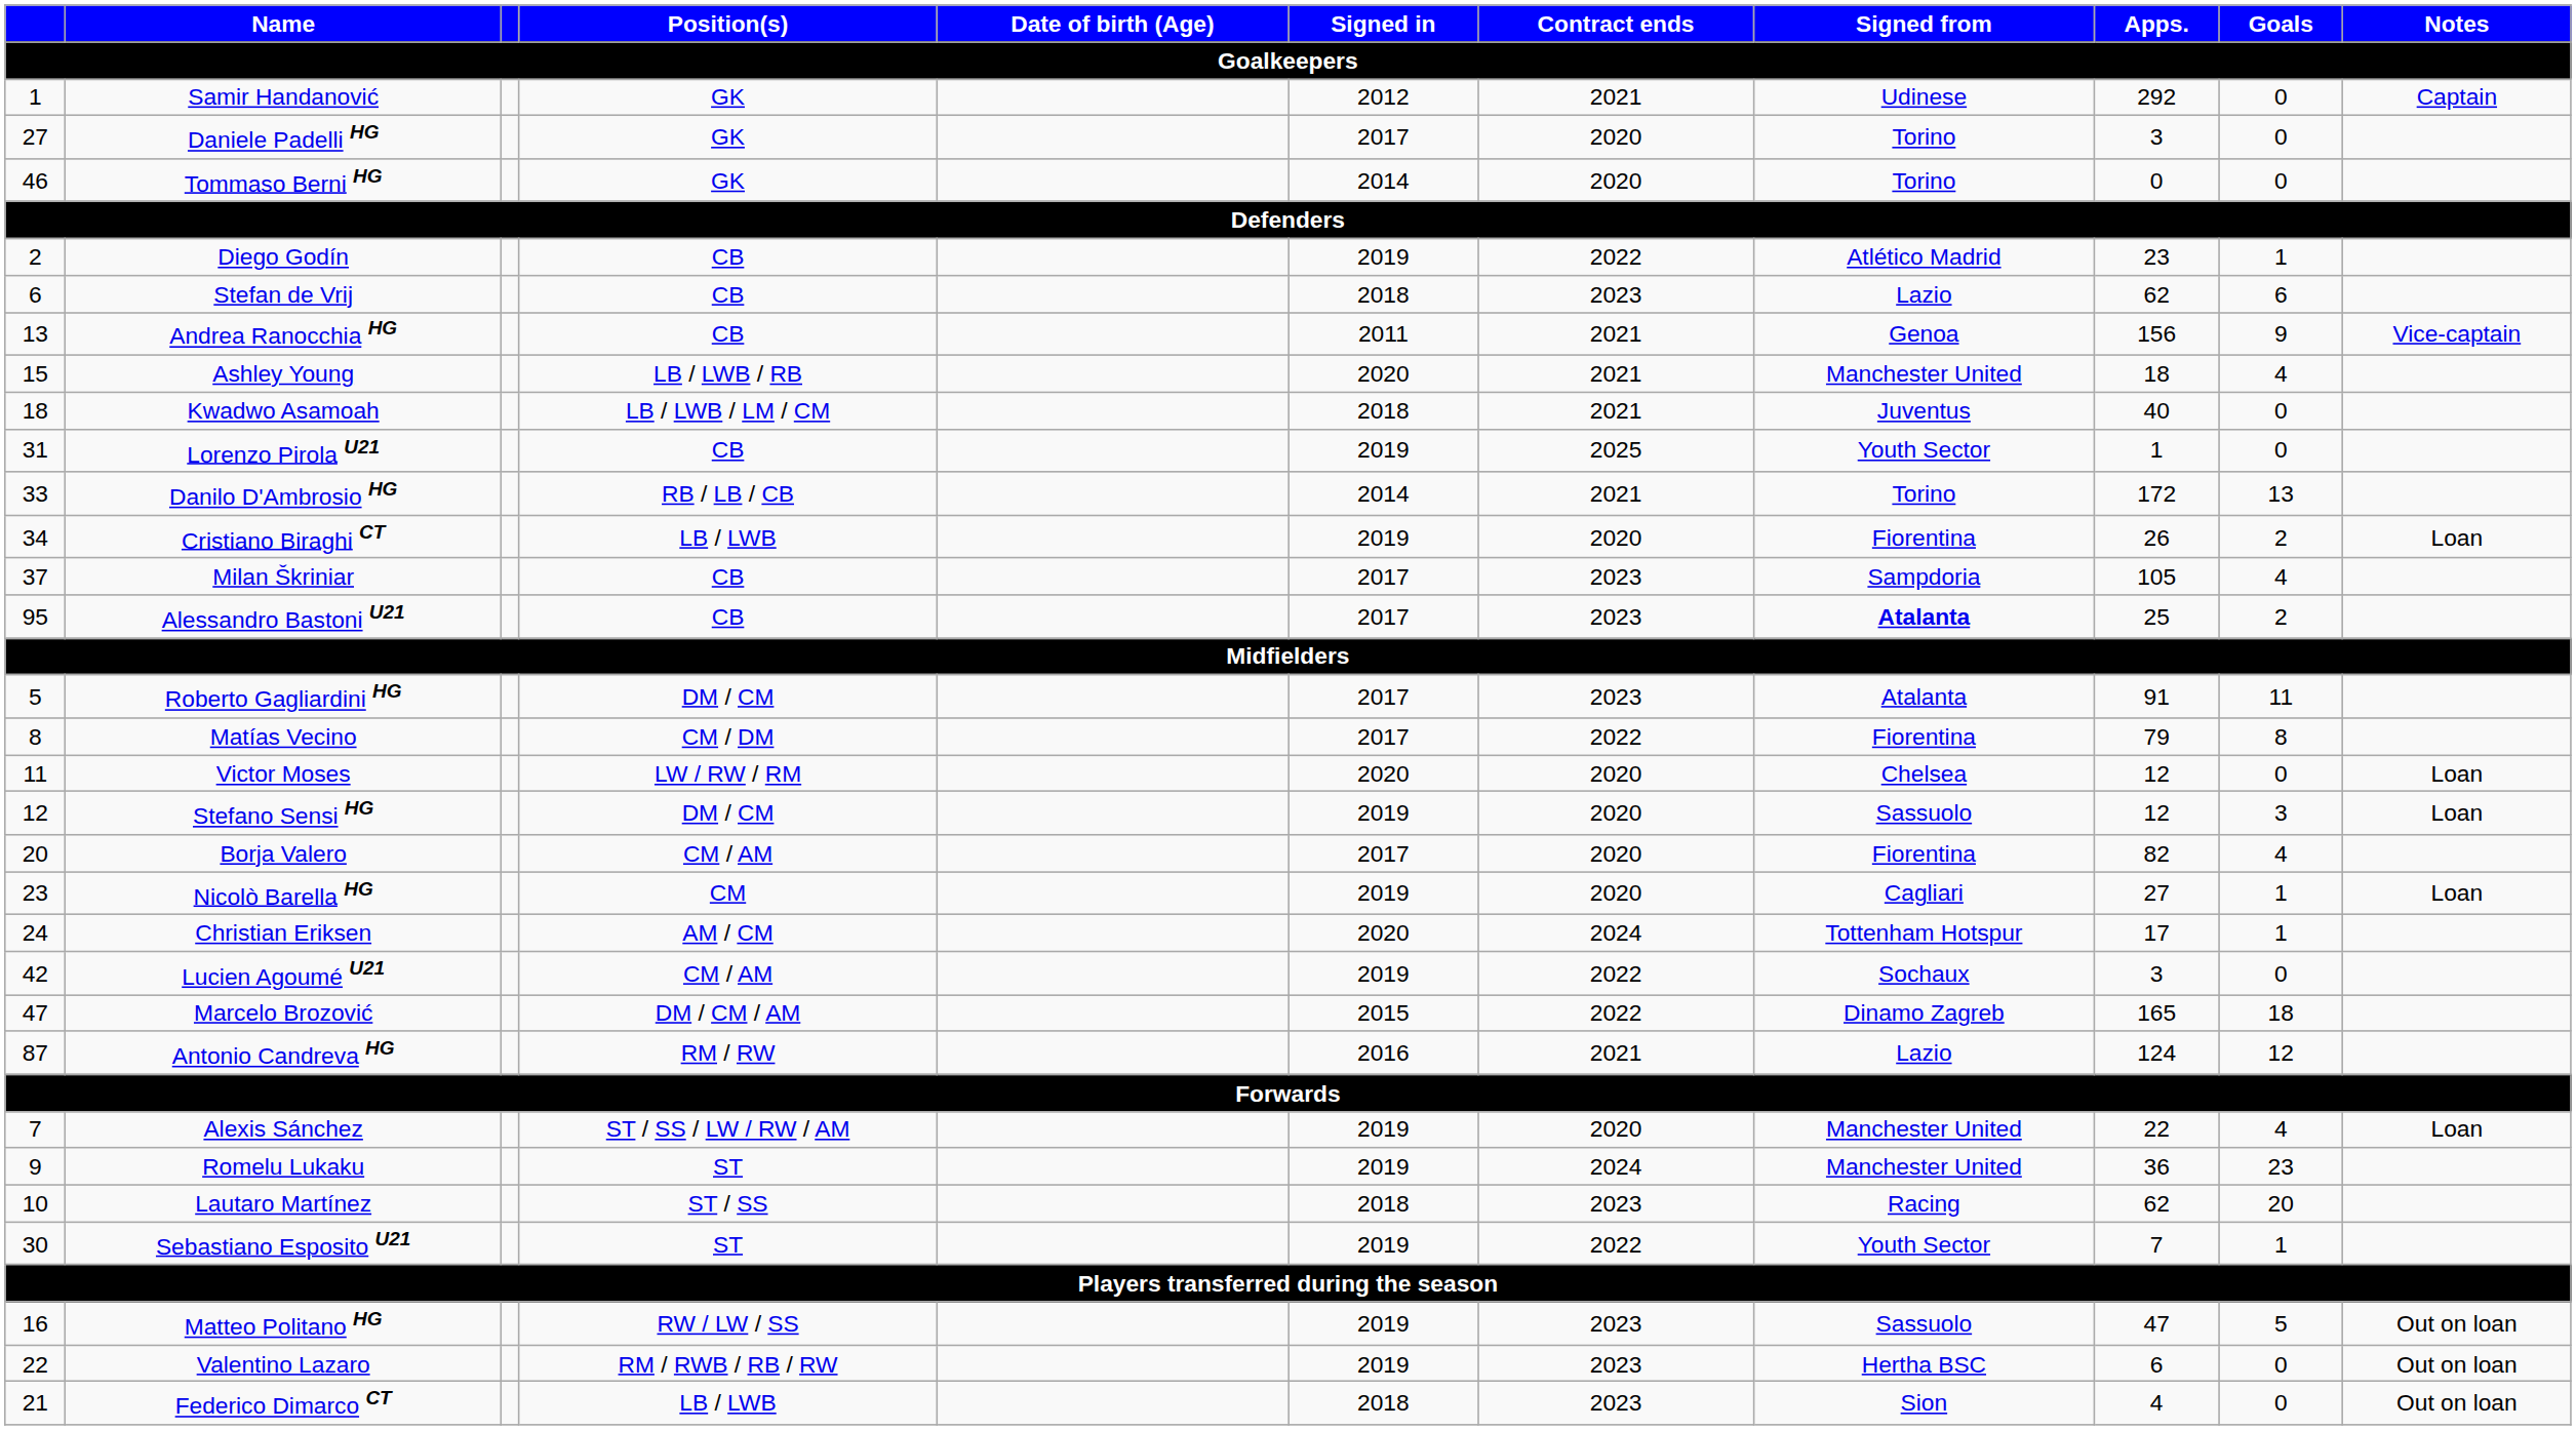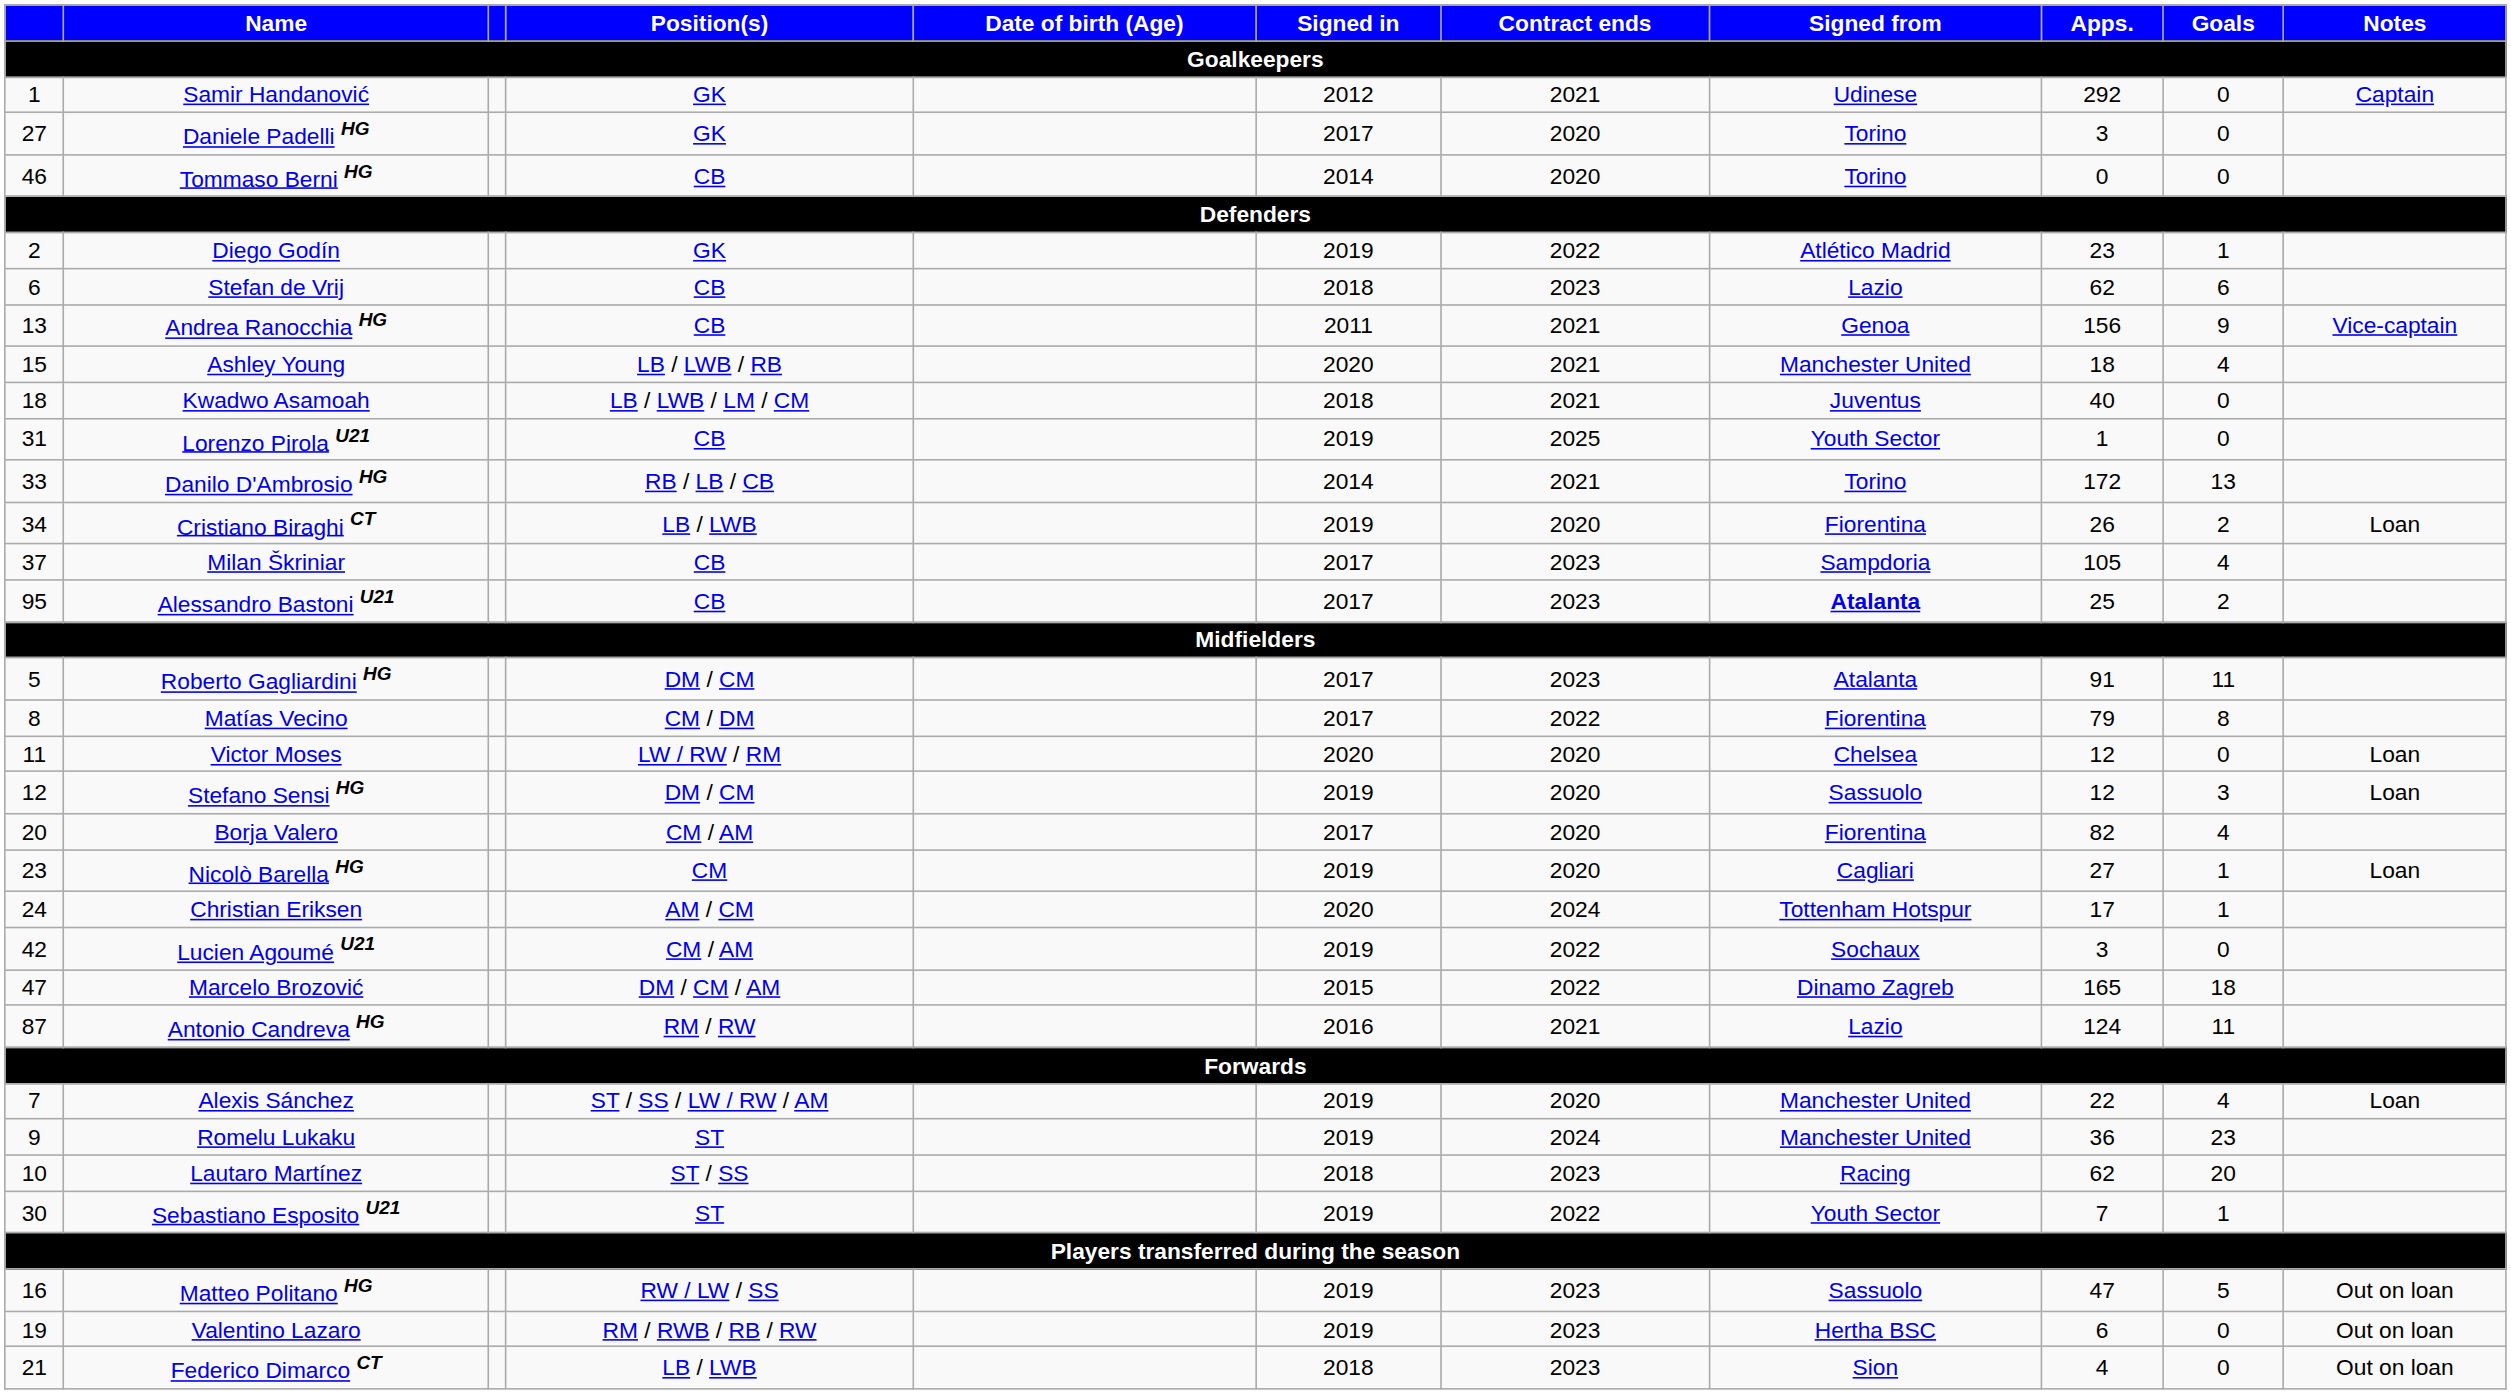 <table class="wikitable" style="text-align:center; font-size:90%; width:100%">
 <tr>
 <th style="background:#0000FF; color:white; text-align:center;"></th>
 <th style="background:#0000FF; color:white; text-align:center;">Name</th>
 <th style="background:#0000FF; color:white; text-align:center;"></th>
 <th style="background:#0000FF; color:white; text-align:center;">Position(s)</th>
 <th style="background:#0000FF; color:white; text-align:center;">Date of birth (Age)</th>
 <th style="background:#0000FF; color:white; text-align:center;">Signed in</th>
 <th style="background:#0000FF; color:white; text-align:center;">Contract ends</th>
 <th style="background:#0000FF; color:white; text-align:center;">Signed from</th>
 <th style="background:#0000FF; color:white; text-align:center;">Apps.</th>
 <th style="background:#0000FF; color:white; text-align:center;">Goals</th>
 <th style="background:#0000FF; color:white; text-align:center;">Notes</th>
 </tr>
 <tr>
 <th colspan="11" style="background:#000000; color:white; text-align:center">Goalkeepers</th>
 </tr>
 <tr>
 <td>1</td>
 <td><a href='#'>Samir Handanović</a></td>
 <td></td>
 <td><a href='#'>GK</a></td>
 <td></td>
 <td>2012</td>
 <td>2021</td>
 <td> <a href='#'>Udinese</a></td>
 <td>292</td>
 <td>0</td>
 <td><a href='#'>Captain</a></td>
 </tr>
 <tr>
 <td>27</td>
 <td><a href='#'>Daniele Padelli</a> <sup><strong><em>HG</em></strong></sup></td>
 <td></td>
 <td><a href='#'>GK</a></td>
 <td></td>
 <td>2017</td>
 <td>2020</td>
 <td> <a href='#'>Torino</a></td>
 <td>3</td>
 <td>0</td>
 <td></td>
 </tr>
 <tr>
 <td>46</td>
 <td><a href='#'>Tommaso Berni</a> <sup><strong><em>HG</em></strong></sup></td>
 <td></td>
-<td><a href='#'>GK</a></td>
+<td><a href='#'>CB</a></td>
 <td></td>
 <td>2014</td>
 <td>2020</td>
 <td> <a href='#'>Torino</a></td>
 <td>0</td>
 <td>0</td>
 <td></td>
 </tr>
 <tr>
 <th colspan="11" style="background:#000000; color:white; text-align:center">Defenders</th>
 </tr>
 <tr>
 <td>2</td>
 <td><a href='#'>Diego Godín</a></td>
 <td></td>
-<td><a href='#'>CB</a></td>
+<td><a href='#'>GK</a></td>
 <td></td>
 <td>2019</td>
 <td>2022</td>
 <td> <a href='#'>Atlético Madrid</a></td>
 <td>23</td>
 <td>1</td>
 <td></td>
 </tr>
 <tr>
 <td>6</td>
 <td><a href='#'>Stefan de Vrij</a></td>
 <td></td>
 <td><a href='#'>CB</a></td>
 <td></td>
 <td>2018</td>
 <td>2023</td>
 <td> <a href='#'>Lazio</a></td>
 <td>62</td>
 <td>6</td>
 <td></td>
 </tr>
 <tr>
 <td>13</td>
 <td><a href='#'>Andrea Ranocchia</a> <sup><strong><em>HG</em></strong></sup></td>
 <td></td>
 <td><a href='#'>CB</a></td>
 <td></td>
 <td>2011</td>
 <td>2021</td>
 <td> <a href='#'>Genoa</a></td>
 <td>156</td>
 <td>9</td>
 <td><a href='#'>Vice-captain</a></td>
 </tr>
 <tr>
 <td>15</td>
 <td><a href='#'>Ashley Young</a></td>
 <td></td>
 <td><a href='#'>LB</a> / <a href='#'>LWB</a> / <a href='#'>RB</a></td>
 <td></td>
 <td>2020</td>
 <td>2021</td>
 <td> <a href='#'>Manchester United</a></td>
 <td>18</td>
 <td>4</td>
 <td></td>
 </tr>
 <tr>
 <td>18</td>
 <td><a href='#'>Kwadwo Asamoah</a></td>
 <td></td>
 <td><a href='#'>LB</a> / <a href='#'>LWB</a> / <a href='#'>LM</a> / <a href='#'>CM</a></td>
 <td></td>
 <td>2018</td>
 <td>2021</td>
 <td> <a href='#'>Juventus</a></td>
 <td>40</td>
 <td>0</td>
 <td></td>
 </tr>
 <tr>
 <td>31</td>
 <td><a href='#'>Lorenzo Pirola</a> <sup><strong><em>U21</em></strong></sup></td>
 <td></td>
 <td><a href='#'>CB</a></td>
 <td></td>
 <td>2019</td>
 <td>2025</td>
 <td> <a href='#'>Youth Sector</a></td>
 <td>1</td>
 <td>0</td>
 <td></td>
 </tr>
 <tr>
 <td>33</td>
 <td><a href='#'>Danilo D'Ambrosio</a> <sup><strong><em>HG</em></strong></sup></td>
 <td></td>
 <td><a href='#'>RB</a> / <a href='#'>LB</a> / <a href='#'>CB</a></td>
 <td></td>
 <td>2014</td>
 <td>2021</td>
 <td> <a href='#'>Torino</a></td>
 <td>172</td>
 <td>13</td>
 <td></td>
 </tr>
 <tr>
 <td>34</td>
 <td><a href='#'>Cristiano Biraghi</a> <sup><strong><em>CT</em></strong></sup></td>
 <td></td>
 <td><a href='#'>LB</a> / <a href='#'>LWB</a></td>
 <td></td>
 <td>2019</td>
 <td>2020</td>
 <td> <a href='#'>Fiorentina</a></td>
 <td>26</td>
 <td>2</td>
 <td>Loan</td>
 </tr>
 <tr>
 <td>37</td>
 <td><a href='#'>Milan Škriniar</a></td>
 <td></td>
 <td><a href='#'>CB</a></td>
 <td></td>
 <td>2017</td>
 <td>2023</td>
 <td> <a href='#'>Sampdoria</a></td>
 <td>105</td>
 <td>4</td>
 <td></td>
 </tr>
 <tr>
 <td>95</td>
 <td><a href='#'>Alessandro Bastoni</a> <sup><strong><em>U21</em></strong></sup></td>
 <td></td>
 <td><a href='#'>CB</a></td>
 <td></td>
 <td>2017</td>
 <td>2023</td>
 <td><strong> <a href='#'>Atalanta</a></strong></td>
 <td>25</td>
 <td>2</td>
 <td></td>
 </tr>
 <tr>
 <th colspan="11" style="background:#000000; color:white; text-align:center">Midfielders</th>
 </tr>
 <tr>
 <td>5</td>
 <td><a href='#'>Roberto Gagliardini</a> <sup><strong><em>HG</em></strong></sup></td>
 <td></td>
 <td><a href='#'>DM</a> / <a href='#'>CM</a></td>
 <td></td>
 <td>2017</td>
 <td>2023</td>
 <td> <a href='#'>Atalanta</a></td>
 <td>91</td>
 <td>11</td>
 <td></td>
 </tr>
 <tr>
 <td>8</td>
 <td><a href='#'>Matías Vecino</a></td>
 <td></td>
 <td><a href='#'>CM</a> / <a href='#'>DM</a></td>
 <td></td>
 <td>2017</td>
 <td>2022</td>
 <td> <a href='#'>Fiorentina</a></td>
 <td>79</td>
 <td>8</td>
 <td></td>
 </tr>
 <tr>
 <td>11</td>
 <td><a href='#'>Victor Moses</a></td>
 <td></td>
 <td><a href='#'>LW / RW</a> / <a href='#'>RM</a></td>
 <td></td>
 <td>2020</td>
 <td>2020</td>
 <td> <a href='#'>Chelsea</a></td>
 <td>12</td>
 <td>0</td>
 <td>Loan</td>
 </tr>
 <tr>
 <td>12</td>
 <td><a href='#'>Stefano Sensi</a> <sup><strong><em>HG</em></strong></sup></td>
 <td></td>
 <td><a href='#'>DM</a> / <a href='#'>CM</a></td>
 <td></td>
 <td>2019</td>
 <td>2020</td>
 <td> <a href='#'>Sassuolo</a></td>
 <td>12</td>
 <td>3</td>
 <td>Loan</td>
 </tr>
 <tr>
 <td>20</td>
 <td><a href='#'>Borja Valero</a></td>
 <td></td>
 <td><a href='#'>CM</a> / <a href='#'>AM</a></td>
 <td></td>
 <td>2017</td>
 <td>2020</td>
 <td> <a href='#'>Fiorentina</a></td>
 <td>82</td>
 <td>4</td>
 <td></td>
 </tr>
 <tr>
 <td>23</td>
 <td><a href='#'>Nicolò Barella</a> <sup><strong><em>HG</em></strong></sup></td>
 <td></td>
 <td><a href='#'>CM</a></td>
 <td></td>
 <td>2019</td>
 <td>2020</td>
 <td> <a href='#'>Cagliari</a></td>
 <td>27</td>
 <td>1</td>
 <td>Loan</td>
 </tr>
 <tr>
 <td>24</td>
 <td><a href='#'>Christian Eriksen</a></td>
 <td></td>
 <td><a href='#'>AM</a> / <a href='#'>CM</a></td>
 <td></td>
 <td>2020</td>
 <td>2024</td>
 <td> <a href='#'>Tottenham Hotspur</a></td>
 <td>17</td>
 <td>1</td>
 <td></td>
 </tr>
 <tr>
 <td>42</td>
 <td><a href='#'>Lucien Agoumé</a> <sup><strong><em>U21</em></strong></sup></td>
 <td></td>
 <td><a href='#'>CM</a> / <a href='#'>AM</a></td>
 <td></td>
 <td>2019</td>
 <td>2022</td>
 <td> <a href='#'>Sochaux</a></td>
 <td>3</td>
 <td>0</td>
 <td></td>
 </tr>
 <tr>
 <td>47</td>
 <td><a href='#'>Marcelo Brozović</a></td>
 <td></td>
 <td><a href='#'>DM</a> / <a href='#'>CM</a> / <a href='#'>AM</a></td>
 <td></td>
 <td>2015</td>
 <td>2022</td>
 <td> <a href='#'>Dinamo Zagreb</a></td>
 <td>165</td>
 <td>18</td>
 <td></td>
 </tr>
 <tr>
 <td>87</td>
 <td><a href='#'>Antonio Candreva</a> <sup><strong><em>HG</em></strong></sup></td>
 <td></td>
 <td><a href='#'>RM</a> / <a href='#'>RW</a></td>
 <td></td>
 <td>2016</td>
 <td>2021</td>
 <td> <a href='#'>Lazio</a></td>
 <td>124</td>
-<td>12</td>
+<td>11</td>
 <td></td>
 </tr>
 <tr>
 <th colspan="11" style="background:#000000; color:white; text-align:center">Forwards</th>
 </tr>
 <tr>
 <td>7</td>
 <td><a href='#'>Alexis Sánchez</a></td>
 <td></td>
 <td><a href='#'>ST</a> / <a href='#'>SS</a> / <a href='#'>LW / RW</a> / <a href='#'>AM</a></td>
 <td></td>
 <td>2019</td>
 <td>2020</td>
 <td> <a href='#'>Manchester United</a></td>
 <td>22</td>
 <td>4</td>
 <td>Loan</td>
 </tr>
 <tr>
 <td>9</td>
 <td><a href='#'>Romelu Lukaku</a></td>
 <td></td>
 <td><a href='#'>ST</a></td>
 <td></td>
 <td>2019</td>
 <td>2024</td>
 <td> <a href='#'>Manchester United</a></td>
 <td>36</td>
 <td>23</td>
 <td></td>
 </tr>
 <tr>
 <td>10</td>
 <td><a href='#'>Lautaro Martínez</a></td>
 <td></td>
 <td><a href='#'>ST</a> / <a href='#'>SS</a></td>
 <td></td>
 <td>2018</td>
 <td>2023</td>
 <td> <a href='#'>Racing</a></td>
 <td>62</td>
 <td>20</td>
 <td></td>
 </tr>
 <tr>
 <td>30</td>
 <td><a href='#'>Sebastiano Esposito</a> <sup><strong><em>U21</em></strong></sup></td>
 <td></td>
 <td><a href='#'>ST</a></td>
 <td></td>
 <td>2019</td>
 <td>2022</td>
 <td> <a href='#'>Youth Sector</a></td>
 <td>7</td>
 <td>1</td>
 <td></td>
 </tr>
 <tr>
 <th colspan="11" style="background:#000000; color:white; text-align:center">Players transferred during the season</th>
 </tr>
 <tr>
 <td>16</td>
 <td><a href='#'>Matteo Politano</a> <sup><strong><em>HG</em></strong></sup></td>
 <td></td>
 <td><a href='#'>RW / LW</a> / <a href='#'>SS</a></td>
 <td></td>
 <td>2019</td>
 <td>2023</td>
 <td> <a href='#'>Sassuolo</a></td>
 <td>47</td>
 <td>5</td>
 <td>Out on loan</td>
 </tr>
 <tr>
-<td>22</td>
+<td>19</td>
 <td><a href='#'>Valentino Lazaro</a></td>
 <td></td>
 <td><a href='#'>RM</a> / <a href='#'>RWB</a> / <a href='#'>RB</a> / <a href='#'>RW</a></td>
 <td></td>
 <td>2019</td>
 <td>2023</td>
 <td> <a href='#'>Hertha BSC</a></td>
 <td>6</td>
 <td>0</td>
 <td>Out on loan</td>
 </tr>
 <tr>
 <td>21</td>
 <td><a href='#'>Federico Dimarco</a> <sup><strong><em>CT</em></strong></sup></td>
 <td></td>
 <td><a href='#'>LB</a> / <a href='#'>LWB</a></td>
 <td></td>
 <td>2018</td>
 <td>2023</td>
 <td> <a href='#'>Sion</a></td>
 <td>4</td>
 <td>0</td>
 <td>Out on loan</td>
 </tr>
 </table>
